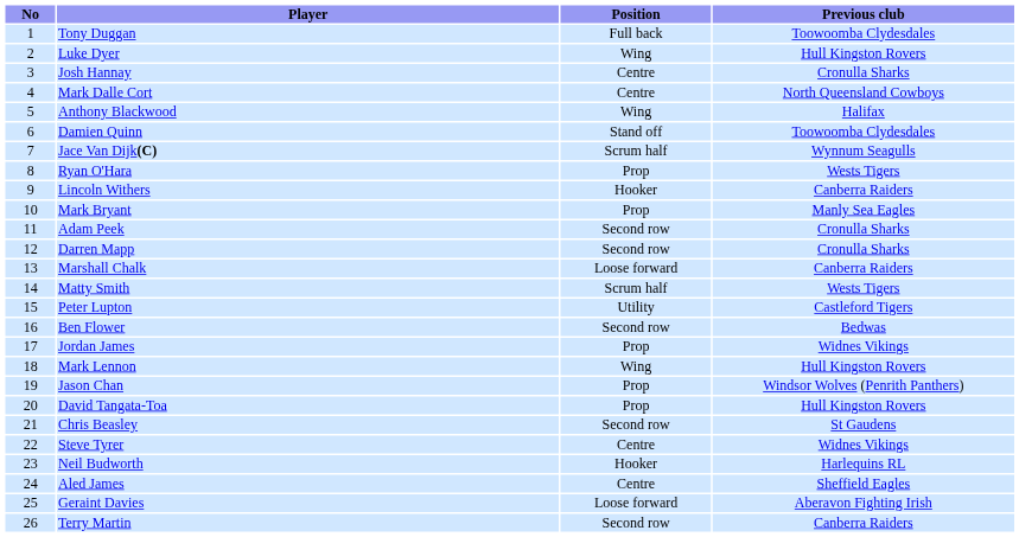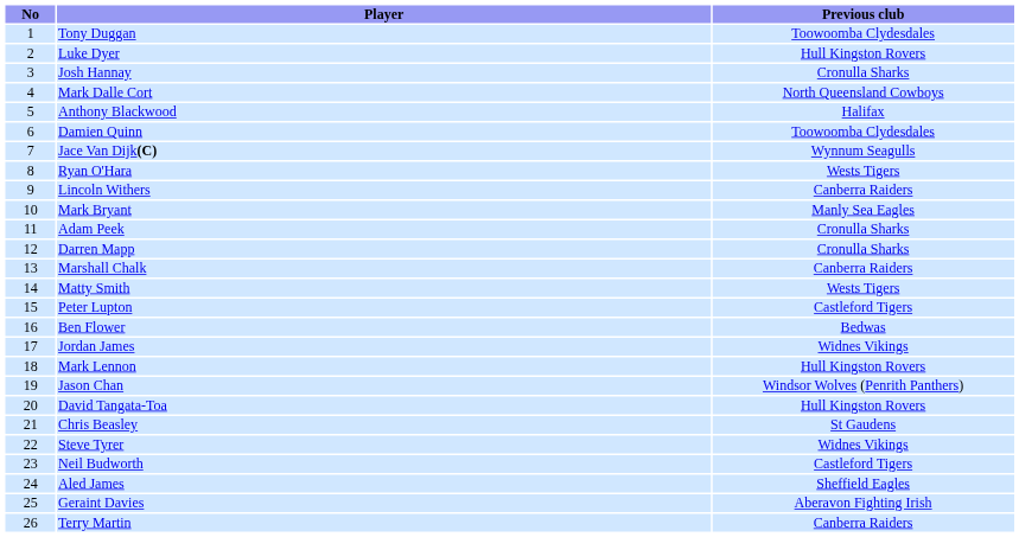 <table width=90%>
 <tr bgcolor=#9799F3>
 <th width=5%>No</th>
 <th !width=15%>Player</th>
-<th width=15%>Position</th>
 <th width=30%>Previous club</th>
 </tr>
 <tr bgcolor=#D0E7FF>
 <td align=center>1</td>
 <td><a href='#'>Tony Duggan</a></td>
-<td align=center>Full back</td>
 <td align=center><a href='#'>Toowoomba Clydesdales</a></td>
 </tr>
 <tr bgcolor=#D0E7FF>
 <td align=center>2</td>
 <td><a href='#'>Luke Dyer</a></td>
-<td align=center>Wing</td>
 <td align=center><a href='#'>Hull Kingston Rovers</a></td>
 </tr>
 <tr bgcolor=#D0E7FF>
 <td align=center>3</td>
 <td><a href='#'>Josh Hannay</a></td>
-<td align=center>Centre</td>
 <td align=center><a href='#'>Cronulla Sharks</a></td>
 </tr>
 <tr bgcolor=#D0E7FF>
 <td align=center>4</td>
 <td><a href='#'>Mark Dalle Cort</a></td>
-<td align=center>Centre</td>
 <td align=center><a href='#'>North Queensland Cowboys</a></td>
 </tr>
 <tr bgcolor=#D0E7FF>
 <td align=center>5</td>
 <td><a href='#'>Anthony Blackwood</a></td>
-<td align=center>Wing</td>
 <td align=center><a href='#'>Halifax</a></td>
 </tr>
 <tr bgcolor=#D0E7FF>
 <td align=center>6</td>
 <td><a href='#'>Damien Quinn</a></td>
-<td align=center>Stand off</td>
 <td align=center><a href='#'>Toowoomba Clydesdales</a></td>
 </tr>
 <tr bgcolor=#D0E7FF>
 <td align=center>7</td>
 <td><a href='#'>Jace Van Dijk</a><strong>(C)</strong></td>
-<td align=center>Scrum half</td>
 <td align=center><a href='#'>Wynnum Seagulls</a></td>
 </tr>
 <tr bgcolor=#D0E7FF>
 <td align=center>8</td>
 <td><a href='#'>Ryan O'Hara</a></td>
-<td align=center>Prop</td>
 <td align=center><a href='#'>Wests Tigers</a></td>
 </tr>
 <tr bgcolor=#D0E7FF>
 <td align=center>9</td>
 <td><a href='#'>Lincoln Withers</a></td>
-<td align=center>Hooker</td>
 <td align=center><a href='#'>Canberra Raiders</a></td>
 </tr>
 <tr bgcolor=#D0E7FF>
 <td align=center>10</td>
 <td><a href='#'>Mark Bryant</a></td>
-<td align=center>Prop</td>
 <td align=center><a href='#'>Manly Sea Eagles</a></td>
 </tr>
 <tr bgcolor=#D0E7FF>
 <td align=center>11</td>
 <td><a href='#'>Adam Peek</a></td>
-<td align=center>Second row</td>
 <td align=center><a href='#'>Cronulla Sharks</a></td>
 </tr>
 <tr bgcolor=#D0E7FF>
 <td align=center>12</td>
 <td><a href='#'>Darren Mapp</a></td>
-<td align=center>Second row</td>
 <td align=center><a href='#'>Cronulla Sharks</a></td>
 </tr>
 <tr bgcolor=#D0E7FF>
 <td align=center>13</td>
 <td><a href='#'>Marshall Chalk</a></td>
-<td align=center>Loose forward</td>
 <td align=center><a href='#'>Canberra Raiders</a></td>
 </tr>
 <tr bgcolor=#D0E7FF>
 <td align=center>14</td>
 <td><a href='#'>Matty Smith</a></td>
-<td align=center>Scrum half</td>
 <td align=center><a href='#'>Wests Tigers</a></td>
 </tr>
 <tr bgcolor=#D0E7FF>
 <td align=center>15</td>
 <td><a href='#'>Peter Lupton</a></td>
-<td align=center>Utility</td>
 <td align=center><a href='#'>Castleford Tigers</a></td>
 </tr>
 <tr bgcolor=#D0E7FF>
 <td align=center>16</td>
 <td><a href='#'>Ben Flower</a></td>
-<td align=center>Second row</td>
 <td align=center><a href='#'>Bedwas</a></td>
 </tr>
 <tr bgcolor=#D0E7FF>
 <td align=center>17</td>
 <td><a href='#'>Jordan James</a></td>
-<td align=center>Prop</td>
 <td align=center><a href='#'>Widnes Vikings</a></td>
 </tr>
 <tr bgcolor=#D0E7FF>
 <td align=center>18</td>
 <td><a href='#'>Mark Lennon</a></td>
-<td align=center>Wing</td>
 <td align=center><a href='#'>Hull Kingston Rovers</a></td>
 </tr>
 <tr bgcolor=#D0E7FF>
 <td align=center>19</td>
 <td><a href='#'>Jason Chan</a></td>
-<td align=center>Prop</td>
 <td align=center><a href='#'>Windsor Wolves</a> (<a href='#'>Penrith Panthers</a>)</td>
 </tr>
 <tr bgcolor=#D0E7FF>
 <td align=center>20</td>
 <td><a href='#'>David Tangata-Toa</a></td>
-<td align=center>Prop</td>
 <td align=center><a href='#'>Hull Kingston Rovers</a></td>
 </tr>
 <tr bgcolor=#D0E7FF>
 <td align=center>21</td>
 <td><a href='#'>Chris Beasley</a></td>
-<td align=center>Second row</td>
 <td align=center><a href='#'>St Gaudens</a></td>
 </tr>
 <tr bgcolor=#D0E7FF>
 <td align=center>22</td>
 <td><a href='#'>Steve Tyrer</a></td>
-<td align=center>Centre</td>
 <td align=center><a href='#'>Widnes Vikings</a></td>
 </tr>
 <tr bgcolor=#D0E7FF>
 <td align=center>23</td>
 <td><a href='#'>Neil Budworth</a></td>
-<td align=center>Hooker</td>
-<td align=center><a href='#'>Harlequins RL</a></td>
+<td align=center><a href='#'>Castleford Tigers</a></td>
 </tr>
 <tr bgcolor=#D0E7FF>
 <td align=center>24</td>
 <td><a href='#'>Aled James</a></td>
-<td align=center>Centre</td>
 <td align=center><a href='#'>Sheffield Eagles</a></td>
 </tr>
 <tr bgcolor=#D0E7FF>
 <td align=center>25</td>
 <td><a href='#'>Geraint Davies</a></td>
-<td align=center>Loose forward</td>
 <td align=center><a href='#'>Aberavon Fighting Irish</a></td>
 </tr>
 <tr bgcolor=#D0E7FF>
 <td align=center>26</td>
 <td><a href='#'>Terry Martin</a></td>
-<td align=center>Second row</td>
 <td align=center><a href='#'>Canberra Raiders</a></td>
 </tr>
 </table>
